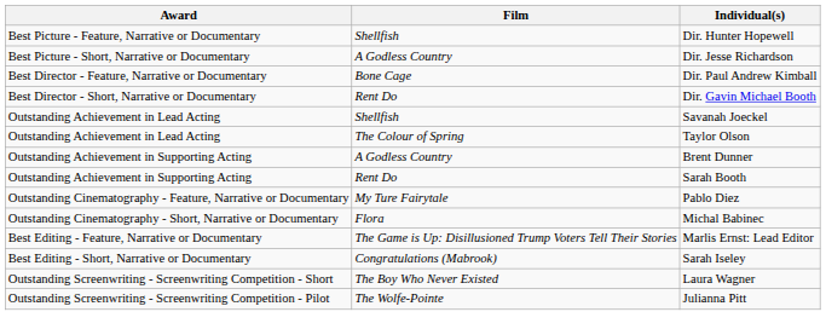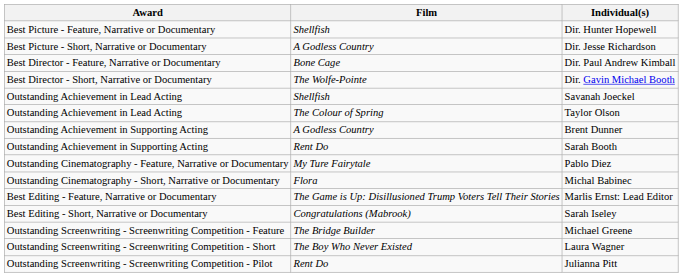 <table class="wikitable">
 <tr>
 <th>Award</th>
 <th>Film</th>
 <th>Individual(s)</th>
 </tr>
 <tr>
 <td>Best Picture - Feature, Narrative or Documentary</td>
 <td><em>Shellfish</em></td>
 <td>Dir. Hunter Hopewell</td>
 </tr>
 <tr>
 <td>Best Picture - Short, Narrative or Documentary</td>
 <td><em>A Godless Country</em></td>
 <td>Dir. Jesse Richardson</td>
 </tr>
 <tr>
 <td>Best Director - Feature, Narrative or Documentary</td>
 <td><em>Bone Cage</em></td>
 <td>Dir. Paul Andrew Kimball</td>
 </tr>
 <tr>
 <td>Best Director - Short, Narrative or Documentary</td>
-<td><em>Rent Do</em></td>
+<td><em>The Wolfe-Pointe</em></td>
 <td>Dir. <a href='#'>Gavin Michael Booth</a></td>
 </tr>
 <tr>
 <td>Outstanding Achievement in Lead Acting</td>
 <td><em>Shellfish</em></td>
 <td>Savanah Joeckel</td>
 </tr>
 <tr>
 <td>Outstanding Achievement in Lead Acting</td>
 <td><em>The Colour of Spring</em></td>
 <td>Taylor Olson</td>
 </tr>
 <tr>
 <td>Outstanding Achievement in Supporting Acting</td>
 <td><em>A Godless Country</em></td>
 <td>Brent Dunner</td>
 </tr>
 <tr>
 <td>Outstanding Achievement in Supporting Acting</td>
 <td><em>Rent Do</em></td>
 <td>Sarah Booth</td>
 </tr>
 <tr>
 <td>Outstanding Cinematography - Feature, Narrative or Documentary</td>
 <td><em>My Ture Fairytale</em></td>
 <td>Pablo Diez</td>
 </tr>
 <tr>
 <td>Outstanding Cinematography - Short, Narrative or Documentary</td>
 <td><em>Flora</em></td>
 <td>Michal Babinec</td>
 </tr>
 <tr>
 <td>Best Editing - Feature, Narrative or Documentary</td>
 <td><em>The Game is Up: Disillusioned Trump Voters Tell Their Stories</em></td>
 <td>Marlis Ernst: Lead Editor</td>
 </tr>
 <tr>
 <td>Best Editing - Short, Narrative or Documentary</td>
 <td><em>Congratulations (Mabrook)</em></td>
 <td>Sarah Iseley</td>
 </tr>
 <tr>
+<td>Outstanding Screenwriting - Screenwriting Competition - Feature</td>
+<td><em>The Bridge Builder</em></td>
+<td>Michael Greene</td>
+</tr>
+<tr>
 <td>Outstanding Screenwriting - Screenwriting Competition - Short</td>
 <td><em>The Boy Who Never Existed</em></td>
 <td>Laura Wagner</td>
 </tr>
 <tr>
 <td>Outstanding Screenwriting - Screenwriting Competition - Pilot</td>
-<td><em>The Wolfe-Pointe</em></td>
+<td><em>Rent Do</em></td>
 <td>Julianna Pitt</td>
 </tr>
 </table>
